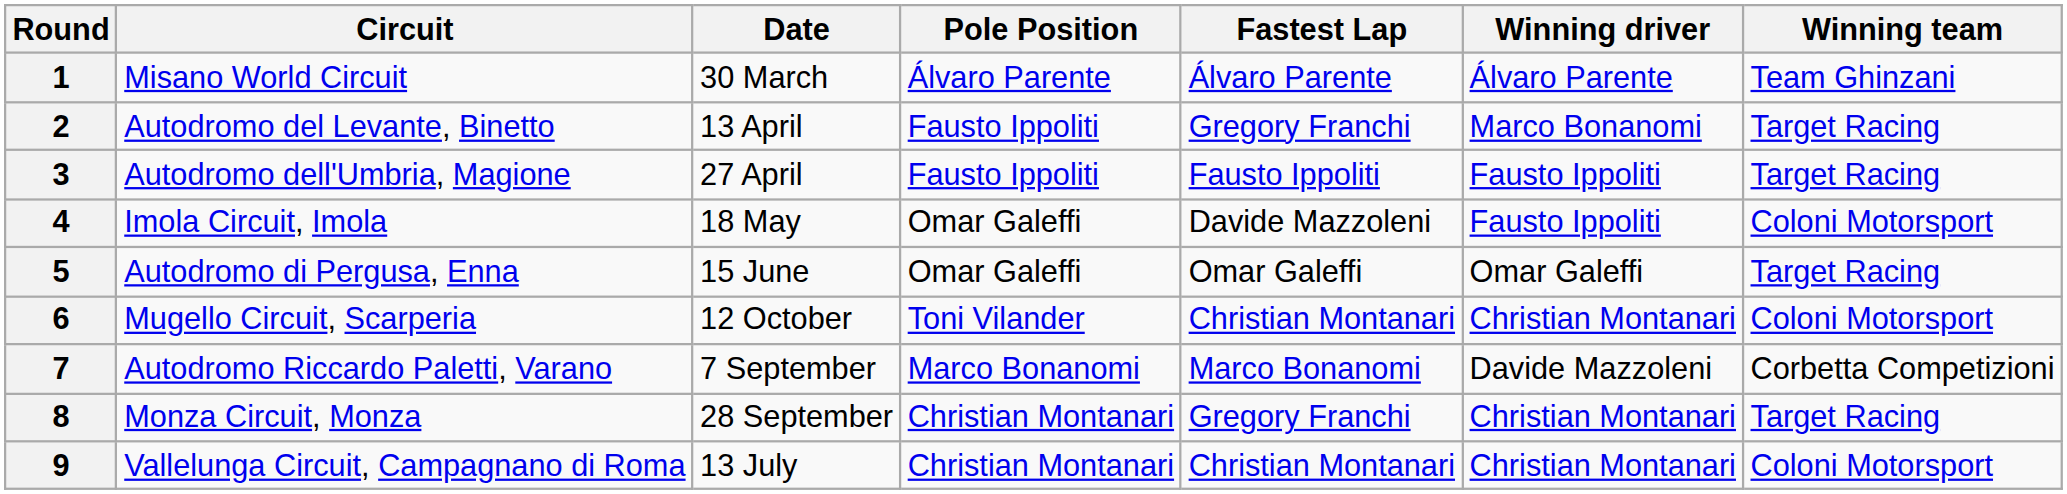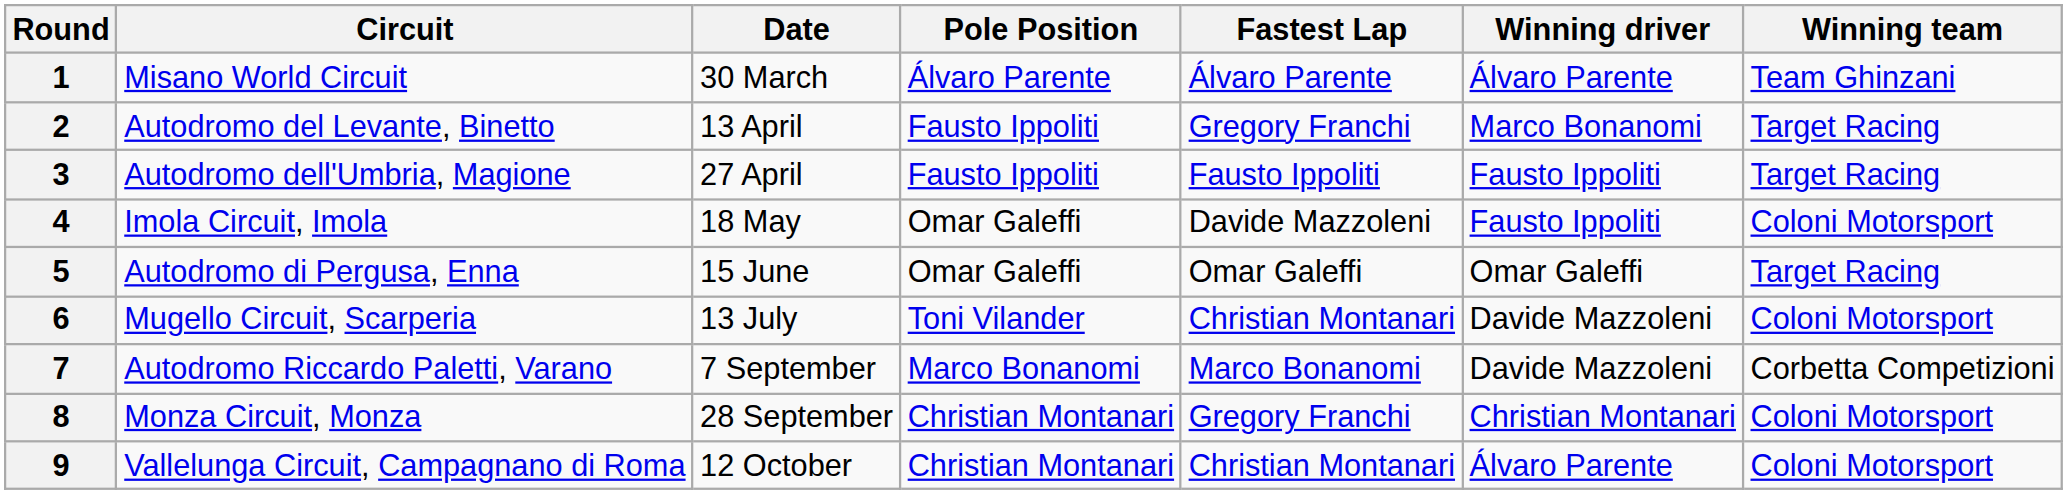 <table class="wikitable" style="font-size: 85%;">
 <tr>
 <th>Round</th>
 <th>Circuit</th>
 <th>Date</th>
 <th>Pole Position</th>
 <th>Fastest Lap</th>
 <th>Winning driver</th>
 <th>Winning team</th>
 </tr>
 <tr>
 <th>1</th>
 <td><a href='#'>Misano World Circuit</a></td>
 <td>30 March</td>
 <td> <a href='#'>Álvaro Parente</a></td>
 <td> <a href='#'>Álvaro Parente</a></td>
 <td> <a href='#'>Álvaro Parente</a></td>
 <td> <a href='#'>Team Ghinzani</a></td>
 </tr>
 <tr>
 <th>2</th>
 <td><a href='#'>Autodromo del Levante</a>, <a href='#'>Binetto</a></td>
 <td>13 April</td>
 <td> <a href='#'>Fausto Ippoliti</a></td>
 <td> <a href='#'>Gregory Franchi</a></td>
 <td> <a href='#'>Marco Bonanomi</a></td>
 <td> <a href='#'>Target Racing</a></td>
 </tr>
 <tr>
 <th>3</th>
 <td><a href='#'>Autodromo dell'Umbria</a>, <a href='#'>Magione</a></td>
 <td>27 April</td>
 <td> <a href='#'>Fausto Ippoliti</a></td>
 <td> <a href='#'>Fausto Ippoliti</a></td>
 <td> <a href='#'>Fausto Ippoliti</a></td>
 <td> <a href='#'>Target Racing</a></td>
 </tr>
 <tr>
 <th>4</th>
 <td><a href='#'>Imola Circuit</a>, <a href='#'>Imola</a></td>
 <td>18 May</td>
 <td> Omar Galeffi</td>
 <td> Davide Mazzoleni</td>
 <td> <a href='#'>Fausto Ippoliti</a></td>
 <td> <a href='#'>Coloni Motorsport</a></td>
 </tr>
 <tr>
 <th>5</th>
 <td><a href='#'>Autodromo di Pergusa</a>, <a href='#'>Enna</a></td>
 <td>15 June</td>
 <td> Omar Galeffi</td>
 <td> Omar Galeffi</td>
 <td> Omar Galeffi</td>
 <td> <a href='#'>Target Racing</a></td>
 </tr>
 <tr>
 <th>6</th>
 <td><a href='#'>Mugello Circuit</a>, <a href='#'>Scarperia</a></td>
-<td>12 October</td>
+<td>13 July</td>
 <td> <a href='#'>Toni Vilander</a></td>
 <td> <a href='#'>Christian Montanari</a></td>
-<td> <a href='#'>Christian Montanari</a></td>
+<td> Davide Mazzoleni</td>
 <td> <a href='#'>Coloni Motorsport</a></td>
 </tr>
 <tr>
 <th>7</th>
 <td><a href='#'>Autodromo Riccardo Paletti</a>, <a href='#'>Varano</a></td>
 <td>7 September</td>
 <td> <a href='#'>Marco Bonanomi</a></td>
 <td> <a href='#'>Marco Bonanomi</a></td>
 <td> Davide Mazzoleni</td>
 <td> Corbetta Competizioni</td>
 </tr>
 <tr>
 <th>8</th>
 <td><a href='#'>Monza Circuit</a>, <a href='#'>Monza</a></td>
 <td>28 September</td>
 <td> <a href='#'>Christian Montanari</a></td>
 <td> <a href='#'>Gregory Franchi</a></td>
 <td> <a href='#'>Christian Montanari</a></td>
-<td> <a href='#'>Target Racing</a></td>
+<td> <a href='#'>Coloni Motorsport</a></td>
 </tr>
 <tr>
 <th>9</th>
 <td><a href='#'>Vallelunga Circuit</a>, <a href='#'>Campagnano di Roma</a></td>
-<td>13 July</td>
+<td>12 October</td>
 <td> <a href='#'>Christian Montanari</a></td>
 <td> <a href='#'>Christian Montanari</a></td>
-<td> <a href='#'>Christian Montanari</a></td>
+<td> <a href='#'>Álvaro Parente</a></td>
 <td> <a href='#'>Coloni Motorsport</a></td>
 </tr>
 </table>
